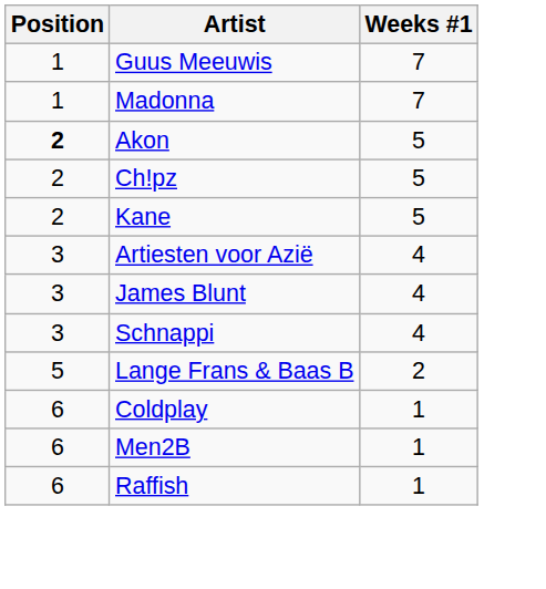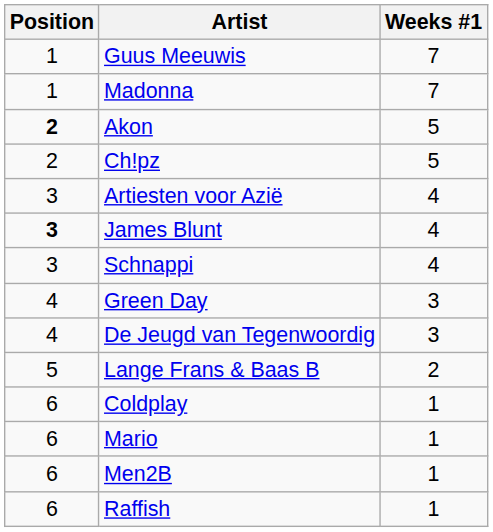 <table class="wikitable sortable" style="font-size:97%;">
 <tr>
 <th>Position</th>
 <th>Artist</th>
 <th>Weeks #1</th>
 </tr>
 <tr>
 <td align="center">1</td>
 <td><a href='#'>Guus Meeuwis</a></td>
 <td align="center">7</td>
 </tr>
 <tr>
 <td align="center">1</td>
 <td><a href='#'>Madonna</a></td>
 <td align="center">7</td>
 </tr>
 <tr>
 <td align="center"><strong>2</strong></td>
 <td><a href='#'>Akon</a></td>
 <td align="center">5</td>
 </tr>
 <tr>
 <td align="center">2</td>
 <td><a href='#'>Ch!pz</a></td>
 <td align="center">5</td>
 </tr>
 <tr>
-<td align="center">2</td>
-<td><a href='#'>Kane</a></td>
-<td align="center">5</td>
-</tr>
-<tr>
 <td align="center">3</td>
 <td><a href='#'>Artiesten voor Azië</a></td>
 <td align="center">4</td>
 </tr>
 <tr>
-<td align="center">3</td>
+<td align="center"><strong>3</strong></td>
 <td><a href='#'>James Blunt</a></td>
 <td align="center">4</td>
 </tr>
 <tr>
 <td align="center">3</td>
 <td><a href='#'>Schnappi</a></td>
 <td align="center">4</td>
+</tr>
+<tr>
+<td align="center">4</td>
+<td><a href='#'>Green Day</a></td>
+<td align="center">3</td>
+</tr>
+<tr>
+<td align="center">4</td>
+<td><a href='#'>De Jeugd van Tegenwoordig</a></td>
+<td align="center">3</td>
 </tr>
 <tr>
 <td align="center">5</td>
 <td><a href='#'>Lange Frans & Baas B</a></td>
 <td align="center">2</td>
 </tr>
 <tr>
 <td align="center">6</td>
 <td><a href='#'>Coldplay</a></td>
 <td align="center">1</td>
 </tr>
 <tr>
 <td align="center">6</td>
+<td><a href='#'>Mario</a></td>
+<td align="center">1</td>
+</tr>
+<tr>
+<td align="center">6</td>
 <td><a href='#'>Men2B</a></td>
 <td align="center">1</td>
 </tr>
 <tr>
 <td align="center">6</td>
 <td><a href='#'>Raffish</a></td>
 <td align="center">1</td>
 </tr>
 </table>
